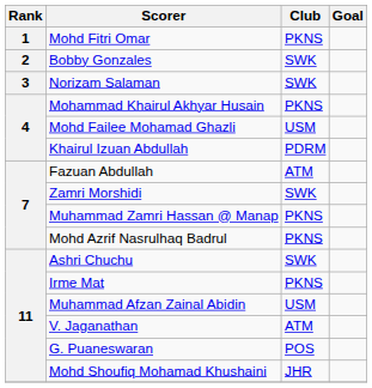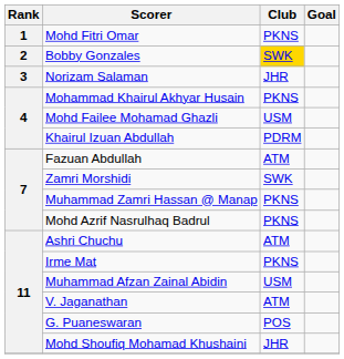 <table class="wikitable">
 <tr>
 <th>Rank</th>
 <th>Scorer</th>
 <th>Club</th>
 <th>Goal</th>
 </tr>
 <tr>
 <th rowspan=1>1</th>
 <td> <a href='#'>Mohd Fitri Omar</a></td>
 <td><a href='#'>PKNS</a></td>
 <td></td>
 </tr>
 <tr>
 <th rowspan=1>2</th>
 <td> <a href='#'>Bobby Gonzales</a></td>
-<td><a href='#'>SWK</a></td>
+<td style="background: gold;"><a href='#'>SWK</a></td>
 <td></td>
 </tr>
 <tr>
 <th rowspan=1>3</th>
 <td> <a href='#'>Norizam Salaman</a></td>
-<td><a href='#'>SWK</a></td>
+<td><a href='#'>JHR</a></td>
 <td></td>
 </tr>
 <tr>
 <th rowspan=3>4</th>
 <td> <a href='#'>Mohammad Khairul Akhyar Husain</a></td>
 <td><a href='#'>PKNS</a></td>
 <td></td>
 </tr>
 <tr>
 <td> <a href='#'>Mohd Failee Mohamad Ghazli</a></td>
 <td><a href='#'>USM</a></td>
 <td></td>
 </tr>
 <tr>
 <td> <a href='#'>Khairul Izuan Abdullah</a></td>
 <td><a href='#'>PDRM</a></td>
 <td></td>
 </tr>
 <tr>
 <th rowspan=4>7</th>
 <td> Fazuan Abdullah</td>
 <td><a href='#'>ATM</a></td>
 <td></td>
 </tr>
 <tr>
 <td> <a href='#'>Zamri Morshidi</a></td>
 <td><a href='#'>SWK</a></td>
 <td></td>
 </tr>
 <tr>
 <td> <a href='#'>Muhammad Zamri Hassan @ Manap</a></td>
 <td><a href='#'>PKNS</a></td>
 <td></td>
 </tr>
 <tr>
 <td> Mohd Azrif Nasrulhaq Badrul</td>
 <td><a href='#'>PKNS</a></td>
 <td></td>
 </tr>
 <tr>
 <th rowspan=6>11</th>
 <td> <a href='#'>Ashri Chuchu</a></td>
-<td><a href='#'>SWK</a></td>
+<td><a href='#'>ATM</a></td>
 <td></td>
 </tr>
 <tr>
 <td> <a href='#'>Irme Mat</a></td>
 <td><a href='#'>PKNS</a></td>
 <td></td>
 </tr>
 <tr>
 <td> <a href='#'>Muhammad Afzan Zainal Abidin</a></td>
 <td><a href='#'>USM</a></td>
 <td></td>
 </tr>
 <tr>
 <td> <a href='#'>V. Jaganathan</a></td>
 <td><a href='#'>ATM</a></td>
 <td></td>
 </tr>
 <tr>
 <td> <a href='#'>G. Puaneswaran</a></td>
 <td><a href='#'>POS</a></td>
 <td></td>
 </tr>
 <tr>
 <td> <a href='#'>Mohd Shoufiq Mohamad Khushaini</a></td>
 <td><a href='#'>JHR</a></td>
 <td></td>
 </tr>
 <tr>
 </tr>
 </table>
